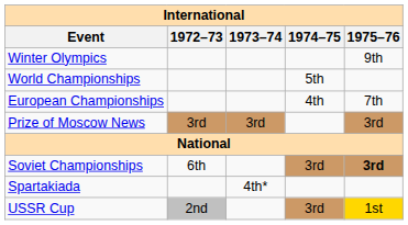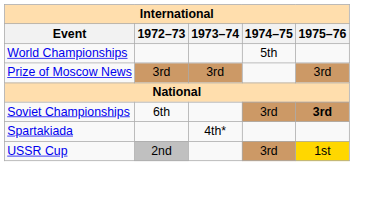 <table class="wikitable" style="text-align:center">
 <tr>
 <th style="background-color: #ffdead; " colspan=5 align=center>International</th>
 </tr>
 <tr>
 <th>Event</th>
 <th>1972–73</th>
 <th>1973–74</th>
 <th>1974–75</th>
 <th>1975–76</th>
 </tr>
 <tr>
-<td align=left><a href='#'>Winter Olympics</a></td>
-<td></td>
-<td></td>
-<td></td>
-<td>9th</td>
-</tr>
-<tr>
 <td align=left><a href='#'>World Championships</a></td>
 <td></td>
 <td></td>
 <td>5th</td>
 <td></td>
-</tr>
-<tr>
-<td align=left><a href='#'>European Championships</a></td>
-<td></td>
-<td></td>
-<td>4th</td>
-<td>7th</td>
 </tr>
 <tr>
 <td align=left><a href='#'>Prize of Moscow News</a></td>
 <td bgcolor=cc9966>3rd</td>
 <td bgcolor=cc9966>3rd</td>
 <td></td>
 <td bgcolor=cc9966>3rd</td>
 </tr>
 <tr>
 <th style="background-color: #ffdead; " colspan=5 align=center>National</th>
 </tr>
 <tr>
 <td align=left><a href='#'>Soviet Championships</a></td>
 <td>6th</td>
 <td></td>
 <td bgcolor=cc9966>3rd</td>
 <td bgcolor=cc9966><strong>3rd</strong></td>
 </tr>
 <tr>
 <td align=left><a href='#'>Spartakiada</a></td>
 <td></td>
 <td>4th*</td>
 <td></td>
 <td></td>
 </tr>
 <tr>
 <td align=left><a href='#'>USSR Cup</a></td>
 <td bgcolor=silver>2nd</td>
 <td></td>
 <td bgcolor=cc9966>3rd</td>
 <td bgcolor=gold>1st</td>
 </tr>
 </table>
